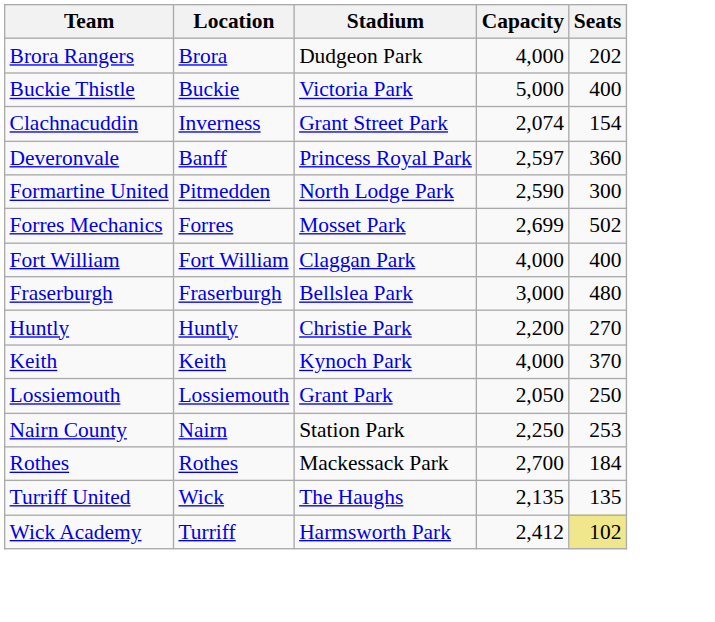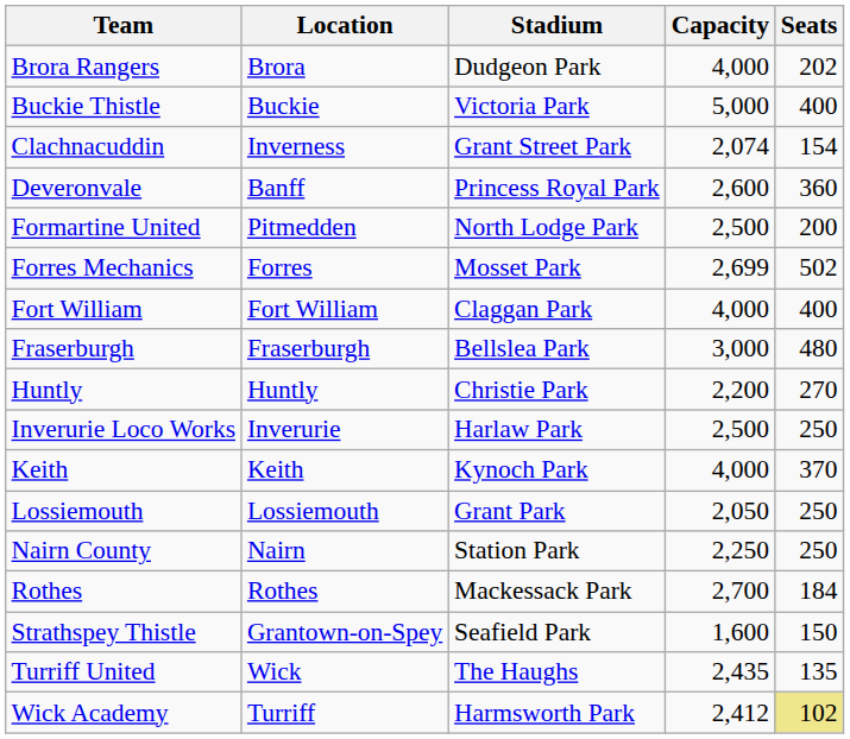 <table class="wikitable sortable">
 <tr>
 <th>Team</th>
 <th>Location</th>
 <th>Stadium</th>
 <th data-sort-type="number">Capacity</th>
 <th data-sort-type="number">Seats</th>
 </tr>
 <tr>
 <td><a href='#'>Brora Rangers</a></td>
 <td><a href='#'>Brora</a></td>
 <td>Dudgeon Park</td>
 <td align=right>4,000</td>
 <td align=right>202</td>
 </tr>
 <tr>
 <td><a href='#'>Buckie Thistle</a></td>
 <td><a href='#'>Buckie</a></td>
 <td><a href='#'>Victoria Park</a></td>
 <td align=right>5,000</td>
 <td align=right>400</td>
 </tr>
 <tr>
 <td><a href='#'>Clachnacuddin</a></td>
 <td><a href='#'>Inverness</a></td>
 <td><a href='#'>Grant Street Park</a></td>
 <td align=right>2,074</td>
 <td align=right>154</td>
 </tr>
 <tr>
 <td><a href='#'>Deveronvale</a></td>
 <td><a href='#'>Banff</a></td>
 <td><a href='#'>Princess Royal Park</a></td>
-<td align=right>2,597</td>
+<td align=right>2,600</td>
 <td align=right>360</td>
 </tr>
 <tr>
 <td><a href='#'>Formartine United</a></td>
 <td><a href='#'>Pitmedden</a></td>
 <td><a href='#'>North Lodge Park</a></td>
-<td align=right>2,590</td>
-<td align=right>300</td>
+<td align=right>2,500</td>
+<td align=right>200</td>
 </tr>
 <tr>
 <td><a href='#'>Forres Mechanics</a></td>
 <td><a href='#'>Forres</a></td>
 <td><a href='#'>Mosset Park</a></td>
 <td align=right>2,699</td>
 <td align=right>502</td>
 </tr>
 <tr>
 <td><a href='#'>Fort William</a></td>
 <td><a href='#'>Fort William</a></td>
 <td><a href='#'>Claggan Park</a></td>
 <td align=right>4,000</td>
 <td align=right>400</td>
 </tr>
 <tr>
 <td><a href='#'>Fraserburgh</a></td>
 <td><a href='#'>Fraserburgh</a></td>
 <td><a href='#'>Bellslea Park</a></td>
 <td align=right>3,000</td>
 <td align=right>480</td>
 </tr>
 <tr>
 <td><a href='#'>Huntly</a></td>
 <td><a href='#'>Huntly</a></td>
 <td><a href='#'>Christie Park</a></td>
 <td align=right>2,200</td>
 <td align=right>270</td>
 </tr>
 <tr>
+<td><a href='#'>Inverurie Loco Works</a></td>
+<td><a href='#'>Inverurie</a></td>
+<td><a href='#'>Harlaw Park</a></td>
+<td align=right>2,500</td>
+<td align=right>250</td>
+</tr>
+<tr>
 <td><a href='#'>Keith</a></td>
 <td><a href='#'>Keith</a></td>
 <td><a href='#'>Kynoch Park</a></td>
 <td align=right>4,000</td>
 <td align=right>370</td>
 </tr>
 <tr>
 <td><a href='#'>Lossiemouth</a></td>
 <td><a href='#'>Lossiemouth</a></td>
 <td><a href='#'>Grant Park</a></td>
 <td align=right>2,050</td>
 <td align=right>250</td>
 </tr>
 <tr>
 <td><a href='#'>Nairn County</a></td>
 <td><a href='#'>Nairn</a></td>
 <td>Station Park</td>
 <td align=right>2,250</td>
-<td align=right>253</td>
+<td align=right>250</td>
 </tr>
 <tr>
 <td><a href='#'>Rothes</a></td>
 <td><a href='#'>Rothes</a></td>
 <td>Mackessack Park</td>
 <td align=right>2,700</td>
 <td align=right>184</td>
 </tr>
 <tr>
+<td><a href='#'>Strathspey Thistle</a></td>
+<td><a href='#'>Grantown-on-Spey</a></td>
+<td>Seafield Park</td>
+<td align=right>1,600</td>
+<td align=right>150</td>
+</tr>
+<tr>
 <td><a href='#'>Turriff United</a></td>
 <td><a href='#'>Wick</a></td>
 <td><a href='#'>The Haughs</a></td>
-<td align=right>2,135</td>
+<td align=right>2,435</td>
 <td align=right>135</td>
 </tr>
 <tr>
 <td><a href='#'>Wick Academy</a></td>
 <td><a href='#'>Turriff</a></td>
 <td><a href='#'>Harmsworth Park</a></td>
 <td align=right>2,412</td>
 <td align=right style="background: khaki;">102</td>
 </tr>
 </table>
